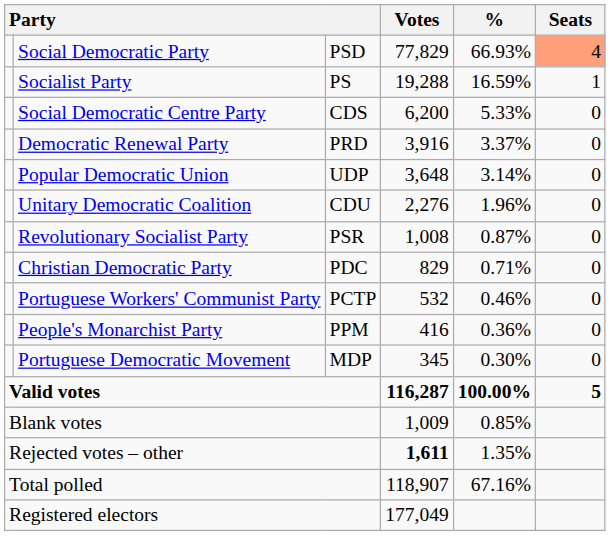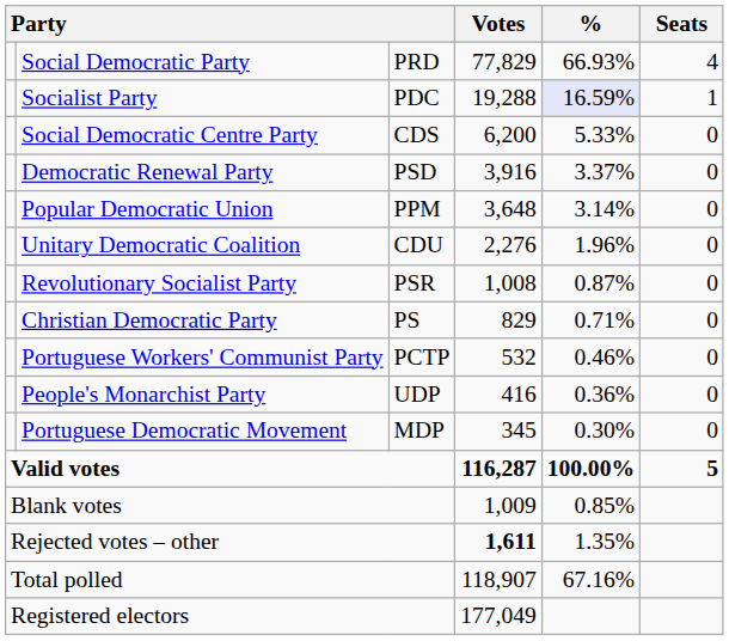 <table class="wikitable" border="1" style="text-align:right;">
 <tr>
 <th style="text-align:left;" colspan=3>Party</th>
 <th align=center width="50">Votes</th>
 <th align=center width="50">%</th>
 <th align=center width="50">Seats</th>
 </tr>
 <tr>
 <td></td>
 <td align=left><a href='#'>Social Democratic Party</a></td>
-<td align=left>PSD</td>
+<td align=left>PRD</td>
 <td>77,829</td>
 <td>66.93%</td>
-<td style="background: lightsalmon;">4</td>
+<td>4</td>
 </tr>
 <tr>
 <td></td>
 <td align=left><a href='#'>Socialist Party</a></td>
-<td align=left>PS</td>
+<td align=left>PDC</td>
 <td>19,288</td>
-<td>16.59%</td>
+<td style="background: lavender;">16.59%</td>
 <td>1</td>
 </tr>
 <tr>
 <td></td>
 <td align=left style="white-space: nowrap;"><a href='#'>Social Democratic Centre Party</a></td>
 <td align=left>CDS</td>
 <td>6,200</td>
 <td>5.33%</td>
 <td>0</td>
 </tr>
 <tr>
 <td></td>
 <td align=left><a href='#'>Democratic Renewal Party</a></td>
-<td align=left>PRD</td>
+<td align=left>PSD</td>
 <td>3,916</td>
 <td>3.37%</td>
 <td>0</td>
 </tr>
 <tr>
 <td></td>
 <td align=left><a href='#'>Popular Democratic Union</a></td>
-<td align=left>UDP</td>
+<td align=left>PPM</td>
 <td>3,648</td>
 <td>3.14%</td>
 <td>0</td>
 </tr>
 <tr>
 <td></td>
 <td align=left style="white-space: nowrap;"><a href='#'>Unitary Democratic Coalition</a></td>
 <td align=left>CDU</td>
 <td>2,276</td>
 <td>1.96%</td>
 <td>0</td>
 </tr>
 <tr>
 <td></td>
 <td align=left><a href='#'>Revolutionary Socialist Party</a></td>
 <td align=left>PSR</td>
 <td>1,008</td>
 <td>0.87%</td>
 <td>0</td>
 </tr>
 <tr>
 <td></td>
 <td align=left style="white-space: nowrap;"><a href='#'>Christian Democratic Party</a></td>
-<td align=left>PDC</td>
+<td align=left>PS</td>
 <td>829</td>
 <td>0.71%</td>
 <td>0</td>
 </tr>
 <tr>
 <td></td>
 <td align=left><a href='#'>Portuguese Workers' Communist Party</a></td>
 <td align=left>PCTP</td>
 <td>532</td>
 <td>0.46%</td>
 <td>0</td>
 </tr>
 <tr>
 <td></td>
 <td align=left><a href='#'>People's Monarchist Party</a></td>
-<td align=left>PPM</td>
+<td align=left>UDP</td>
 <td>416</td>
 <td>0.36%</td>
 <td>0</td>
 </tr>
 <tr>
 <td></td>
 <td align=left><a href='#'>Portuguese Democratic Movement</a></td>
 <td align=left>MDP</td>
 <td>345</td>
 <td>0.30%</td>
 <td>0</td>
 </tr>
 <tr style="font-weight:bold">
 <td align=left colspan=3>Valid votes</td>
 <td>116,287</td>
 <td>100.00%</td>
 <td>5</td>
 </tr>
 <tr>
 <td align=left colspan=3>Blank votes</td>
 <td>1,009</td>
 <td>0.85%</td>
 <td></td>
 </tr>
 <tr>
 <td align=left colspan=3>Rejected votes – other</td>
 <td><strong>1,611</strong></td>
 <td>1.35%</td>
 <td></td>
 </tr>
 <tr>
 <td align=left colspan=3>Total polled</td>
 <td>118,907</td>
 <td>67.16%</td>
 <td></td>
 </tr>
 <tr>
 <td align=left colspan=3>Registered electors</td>
 <td>177,049</td>
 <td></td>
 <td></td>
 </tr>
 </table>
